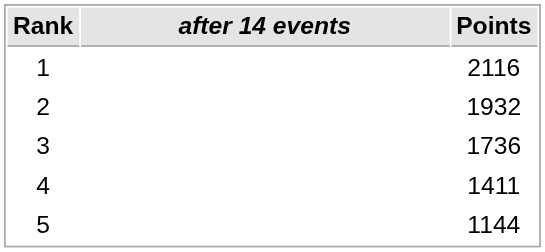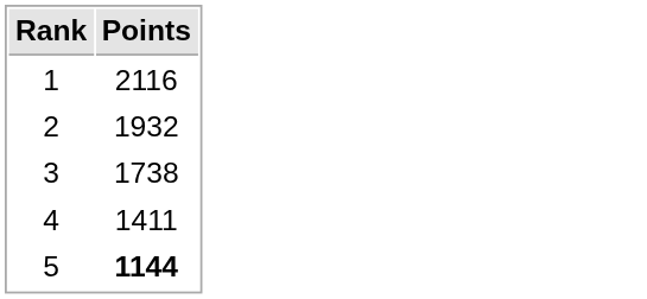 <table cellspacing="1" cellpadding="3" style="border:1px solid #aaa; font-size:86%;">
 <tr style="background:#e4e4e4;">
 <th style="border-bottom:1px solid #aaa; width:10px;">Rank</th>
-<th style="border-bottom:1px solid #aaa; width:200px;"><em>after 14 events</em></th>
 <th style="border-bottom:1px solid #aaa; width:20px;">Points</th>
 </tr>
 <tr>
 <td align=center>1</td>
-<td></td>
 <td align=center>2116</td>
 </tr>
 <tr>
 <td align=center>2</td>
-<td></td>
 <td align=center>1932</td>
 </tr>
 <tr>
 <td align=center>3</td>
-<td></td>
-<td align=center>1736</td>
+<td align=center>1738</td>
 </tr>
 <tr>
 <td align=center>4</td>
-<td></td>
 <td align=center>1411</td>
 </tr>
 <tr>
 <td align=center>5</td>
-<td></td>
-<td align=center>1144</td>
+<td align=center><strong>1144</strong></td>
 </tr>
 </table>
